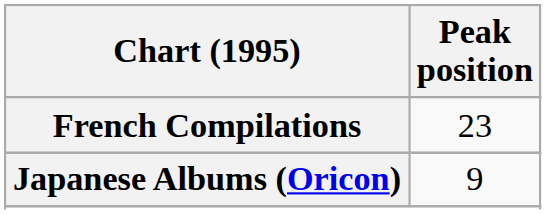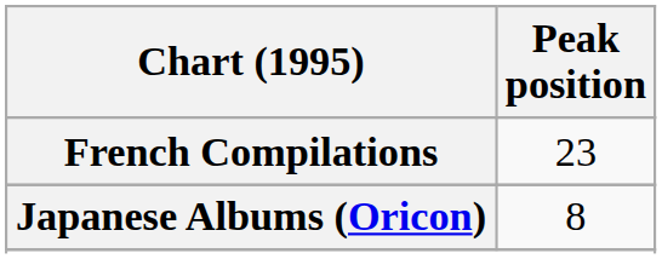 <table class="wikitable sortable plainrowheaders" style="text-align:center">
 <tr>
 <th scope="col">Chart (1995)</th>
 <th scope="col">Peak<br>position</th>
 </tr>
 <tr>
 </tr>
 <tr>
 </tr>
 <tr>
 </tr>
 <tr>
 </tr>
 <tr>
 </tr>
 <tr>
 </tr>
 <tr>
 <th scope="row">French Compilations</th>
 <td>23</td>
 </tr>
 <tr>
 </tr>
 <tr>
 <th scope="row">Japanese Albums (<a href='#'>Oricon</a>)</th>
-<td align="center">9</td>
+<td align="center">8</td>
 </tr>
 <tr>
 </tr>
 <tr>
 </tr>
 <tr>
 </tr>
 <tr>
 </tr>
 <tr>
 </tr>
 <tr>
 </tr>
 <tr>
 </tr>
 </table>
